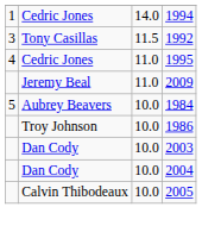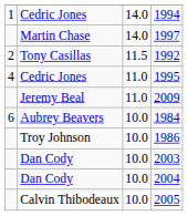 <table class="wikitable">
 <tr>
 </tr>
 <tr>
 <td>1</td>
 <td><a href='#'>Cedric Jones</a></td>
 <td>14.0</td>
 <td><a href='#'>1994</a></td>
 </tr>
 <tr>
-<td>3</td>
+<td></td>
+<td><a href='#'>Martin Chase</a></td>
+<td>14.0</td>
+<td><a href='#'>1997</a></td>
+</tr>
+<tr>
+<td>2</td>
 <td><a href='#'>Tony Casillas</a></td>
 <td>11.5</td>
 <td><a href='#'>1992</a></td>
 </tr>
 <tr>
 <td>4</td>
 <td><a href='#'>Cedric Jones</a></td>
 <td>11.0</td>
 <td><a href='#'>1995</a></td>
 </tr>
 <tr>
 <td></td>
 <td><a href='#'>Jeremy Beal</a></td>
 <td>11.0</td>
 <td><a href='#'>2009</a></td>
 </tr>
 <tr>
-<td>5</td>
+<td>6</td>
 <td><a href='#'>Aubrey Beavers</a></td>
 <td>10.0</td>
 <td><a href='#'>1984</a></td>
 </tr>
 <tr>
 <td></td>
 <td>Troy Johnson</td>
 <td>10.0</td>
 <td><a href='#'>1986</a></td>
 </tr>
 <tr>
 <td></td>
 <td><a href='#'>Dan Cody</a></td>
 <td>10.0</td>
 <td><a href='#'>2003</a></td>
 </tr>
 <tr>
 <td></td>
 <td><a href='#'>Dan Cody</a></td>
 <td>10.0</td>
 <td><a href='#'>2004</a></td>
 </tr>
 <tr>
 <td></td>
 <td>Calvin Thibodeaux</td>
 <td>10.0</td>
 <td><a href='#'>2005</a></td>
 </tr>
 </table>
